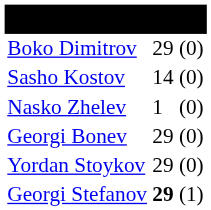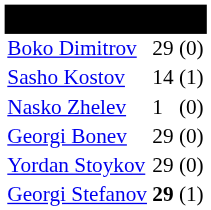 <table class="toccolours" border="0" cellpadding="2" cellspacing="0" align="left" style="margin:0.5em;">
 <tr>
 <th colspan="4" align="center" bgcolor="#000000"><span>Defenders</span></th>
 </tr>
 <tr>
 <td> <a href='#'>Boko Dimitrov</a></td>
 <td>29</td>
 <td>(0)</td>
 </tr>
 <tr>
 <td> <a href='#'>Sasho Kostov</a></td>
 <td>14</td>
-<td>(0)</td>
+<td>(1)</td>
 </tr>
 <tr>
 <td> <a href='#'>Nasko Zhelev</a></td>
 <td>1</td>
 <td>(0)</td>
 </tr>
 <tr>
 <td> <a href='#'>Georgi Bonev</a></td>
 <td>29</td>
 <td>(0)</td>
 </tr>
 <tr>
 <td> <a href='#'>Yordan Stoykov</a></td>
 <td>29</td>
 <td>(0)</td>
 </tr>
 <tr>
 <td> <a href='#'>Georgi Stefanov</a></td>
 <td><strong>29</strong></td>
 <td>(1)</td>
 </tr>
 <tr>
 </tr>
 </table>
